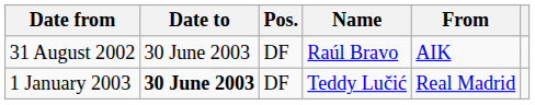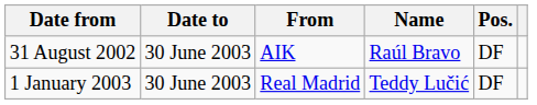 <table class="wikitable">
 <tr>
 <th>Date from</th>
 <th>Date to</th>
+<th>From</th>
+<th>Name</th>
 <th>Pos.</th>
-<th>Name</th>
-<th>From</th>
 <th></th>
 </tr>
 <tr>
 <td>31 August 2002</td>
 <td>30 June 2003</td>
+<td> <a href='#'>AIK</a></td>
+<td> <a href='#'>Raúl Bravo</a></td>
 <td>DF</td>
-<td> <a href='#'>Raúl Bravo</a></td>
-<td> <a href='#'>AIK</a></td>
 <td></td>
 </tr>
 <tr>
 <td>1 January 2003</td>
-<td><strong>30 June 2003</strong></td>
+<td>30 June 2003</td>
+<td> <a href='#'>Real Madrid</a></td>
+<td> <a href='#'>Teddy Lučić</a></td>
 <td>DF</td>
-<td> <a href='#'>Teddy Lučić</a></td>
-<td> <a href='#'>Real Madrid</a></td>
 <td></td>
 </tr>
 </table>
